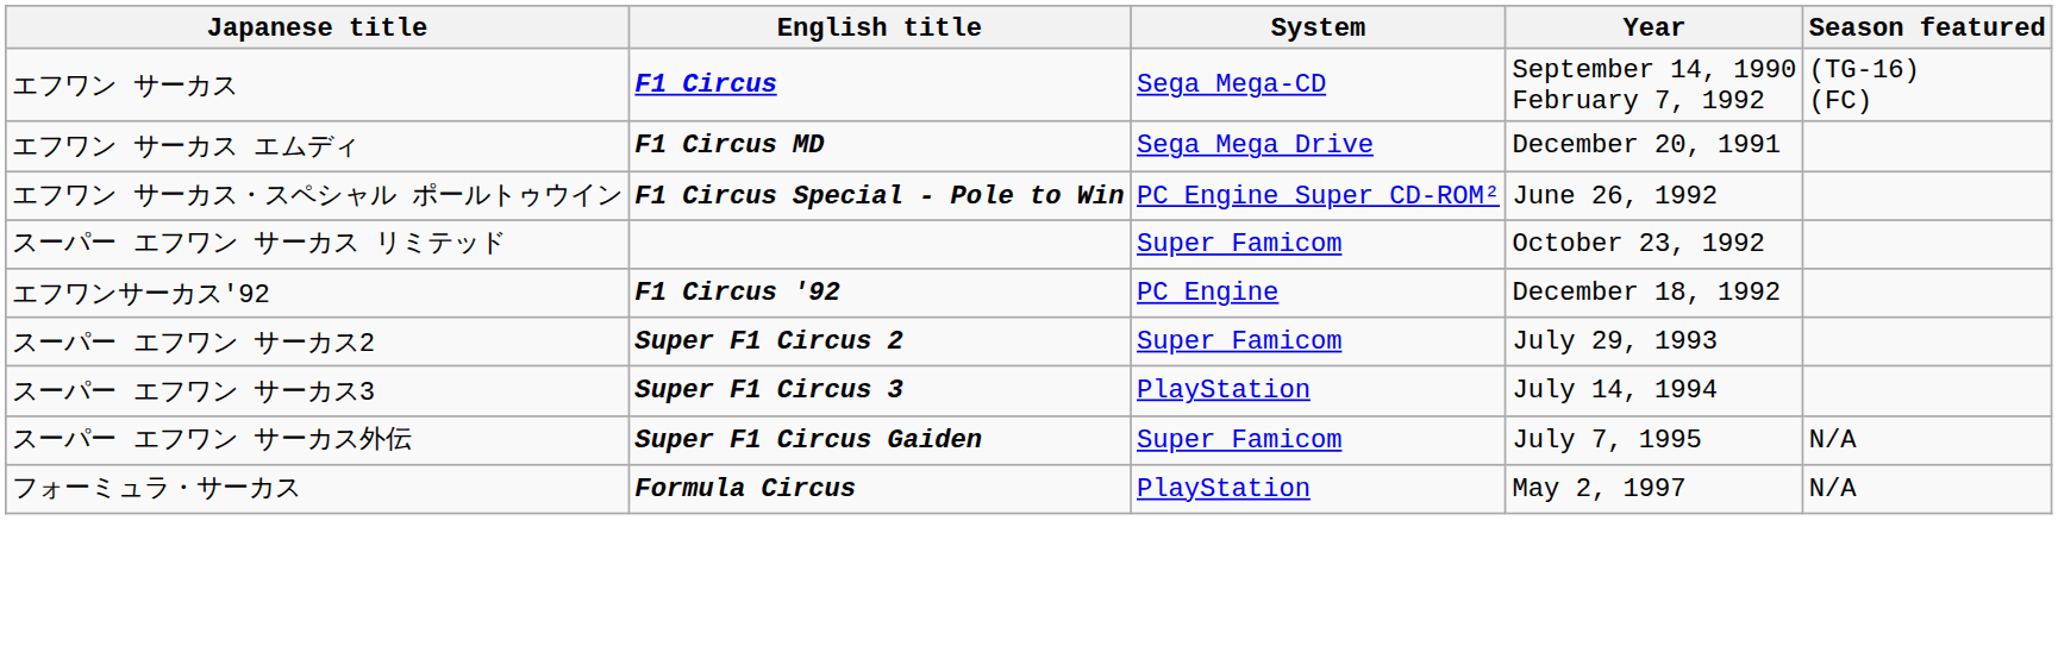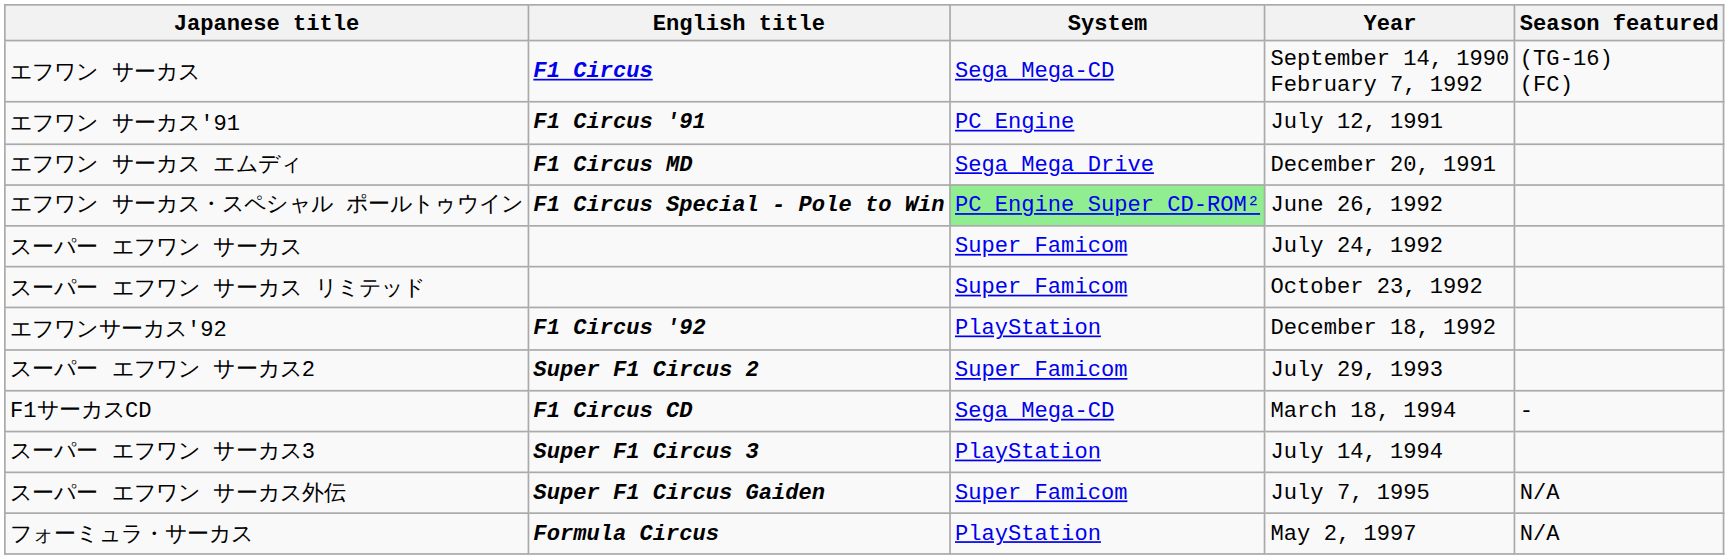 <table class="wikitable">
 <tr>
 <th>Japanese title</th>
 <th>English title</th>
 <th>System</th>
 <th>Year</th>
 <th>Season featured</th>
 </tr>
 <tr style="vertical-align: middle;">
 <td style="white-space: nowrap;">エフワン サーカス</td>
 <td style="white-space: nowrap;"><strong><em><a href='#'>F1 Circus</a></em></strong></td>
 <td><a href='#'>Sega Mega-CD</a></td>
 <td style="white-space: nowrap;">September 14, 1990<br>February 7, 1992</td>
 <td style="white-space: nowrap;"> (TG-16)<br> (FC)</td>
 </tr>
 <tr style="vertical-align: middle;">
+<td style="white-space: nowrap;">エフワン サーカス'91</td>
+<td style="white-space: nowrap;"><strong><em>F1 Circus '91</em></strong></td>
+<td><a href='#'>PC Engine</a></td>
+<td style="white-space: nowrap;">July 12, 1991</td>
+<td style="white-space: nowrap;"></td>
+</tr>
+<tr style="vertical-align: middle;">
 <td style="white-space: nowrap;">エフワン サーカス エムディ</td>
 <td style="white-space: nowrap;"><strong><em>F1 Circus MD</em></strong></td>
 <td><a href='#'>Sega Mega Drive</a></td>
 <td style="white-space: nowrap;">December 20, 1991</td>
 <td style="white-space: nowrap;"></td>
 </tr>
 <tr style="vertical-align: middle;">
 <td style="white-space: nowrap;">エフワン サーカス・スペシャル ポールトゥウイン</td>
 <td style="white-space: nowrap;"><strong><em>F1 Circus Special - Pole to Win</em></strong></td>
-<td><a href='#'>PC Engine Super CD-ROM²</a></td>
+<td style="background: lightgreen;"><a href='#'>PC Engine Super CD-ROM²</a></td>
 <td style="white-space: nowrap;">June 26, 1992</td>
+<td style="white-space: nowrap;"></td>
+</tr>
+<tr style="vertical-align: middle;">
+<td style="white-space: nowrap;">スーパー エフワン サーカス</td>
+<td style="white-space: nowrap;"><strong><em></em></strong></td>
+<td><a href='#'>Super Famicom</a></td>
+<td style="white-space: nowrap;">July 24, 1992</td>
 <td style="white-space: nowrap;"></td>
 </tr>
 <tr style="vertical-align: middle;">
 <td style="white-space: nowrap;">スーパー エフワン サーカス リミテッド</td>
 <td style="white-space: nowrap;"><strong><em></em></strong></td>
 <td><a href='#'>Super Famicom</a></td>
 <td style="white-space: nowrap;">October 23, 1992</td>
 <td style="white-space: nowrap;"></td>
 </tr>
 <tr style="vertical-align: middle;">
 <td style="white-space: nowrap;">エフワンサーカス'92</td>
 <td style="white-space: nowrap;"><strong><em>F1 Circus '92</em></strong></td>
-<td><a href='#'>PC Engine</a></td>
+<td><a href='#'>PlayStation</a></td>
 <td style="white-space: nowrap;">December 18, 1992</td>
 <td style="white-space: nowrap;"></td>
 </tr>
 <tr style="vertical-align: middle;">
 <td style="white-space: nowrap;">スーパー エフワン サーカス2</td>
 <td style="white-space: nowrap;"><strong><em>Super F1 Circus 2</em></strong></td>
 <td><a href='#'>Super Famicom</a></td>
 <td style="white-space: nowrap;">July 29, 1993</td>
 <td style="white-space: nowrap;"></td>
+</tr>
+<tr style="vertical-align: middle;">
+<td style="white-space: nowrap;">F1サーカスCD</td>
+<td style="white-space: nowrap;"><strong><em>F1 Circus CD</em></strong></td>
+<td><a href='#'>Sega Mega-CD</a></td>
+<td style="white-space: nowrap;">March 18, 1994</td>
+<td style="white-space: nowrap;">-</td>
 </tr>
 <tr style="vertical-align: middle;">
 <td style="white-space: nowrap;">スーパー エフワン サーカス3</td>
 <td style="white-space: nowrap;"><strong><em>Super F1 Circus 3</em></strong></td>
 <td><a href='#'>PlayStation</a></td>
 <td style="white-space: nowrap;">July 14, 1994</td>
 <td style="white-space: nowrap;"></td>
 </tr>
 <tr style="vertical-align: middle;">
 <td style="white-space: nowrap;">スーパー エフワン サーカス外伝</td>
 <td style="white-space: nowrap;"><strong><em>Super F1 Circus Gaiden</em></strong></td>
 <td><a href='#'>Super Famicom</a></td>
 <td style="white-space: nowrap;">July 7, 1995</td>
 <td style="white-space: nowrap;">N/A</td>
 </tr>
 <tr style="vertical-align: middle;">
 <td style="white-space: nowrap;">フォーミュラ・サーカス</td>
 <td style="white-space: nowrap;"><strong><em>Formula Circus</em></strong></td>
 <td><a href='#'>PlayStation</a></td>
 <td style="white-space: nowrap;">May 2, 1997</td>
 <td style="white-space: nowrap;">N/A</td>
 </tr>
 </table>
